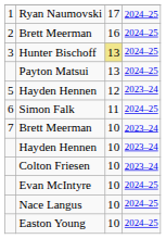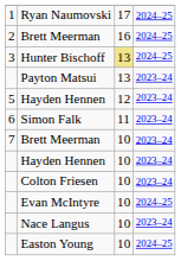 <table class="wikitable">
 <tr>
 </tr>
 <tr>
 <td>1</td>
 <td>Ryan Naumovski</td>
 <td>17</td>
 <td style="font-size:80%;"><a href='#'>2024–25</a></td>
 </tr>
 <tr>
 <td>2</td>
 <td>Brett Meerman</td>
 <td>16</td>
 <td style="font-size:80%;"><a href='#'>2024–25</a></td>
 </tr>
 <tr>
 <td>3</td>
 <td>Hunter Bischoff</td>
 <td style="background: khaki;">13</td>
 <td style="font-size:80%;"><a href='#'>2024–25</a></td>
 </tr>
 <tr>
 <td></td>
 <td>Payton Matsui</td>
 <td>13</td>
-<td style="font-size:80%;"><a href='#'>2024–25</a></td>
+<td style="font-size:80%;"><a href='#'>2023–24</a></td>
 </tr>
 <tr>
 <td>5</td>
 <td>Hayden Hennen</td>
 <td>12</td>
 <td style="font-size:80%;"><a href='#'>2023–24</a></td>
 </tr>
 <tr>
 <td>6</td>
 <td>Simon Falk</td>
 <td>11</td>
-<td style="font-size:80%;"><a href='#'>2024–25</a></td>
+<td style="font-size:80%;"><a href='#'>2023–24</a></td>
 </tr>
 <tr>
 <td>7</td>
 <td>Brett Meerman</td>
 <td>10</td>
 <td style="font-size:80%;"><a href='#'>2023–24</a></td>
 </tr>
 <tr>
 <td></td>
 <td>Hayden Hennen</td>
 <td>10</td>
 <td style="font-size:80%;"><a href='#'>2023–24</a></td>
 </tr>
 <tr>
 <td></td>
 <td>Colton Friesen</td>
 <td>10</td>
 <td style="font-size:80%;"><a href='#'>2023–24</a></td>
 </tr>
 <tr>
 <td></td>
 <td>Evan McIntyre</td>
 <td>10</td>
 <td style="font-size:80%;"><a href='#'>2024–25</a></td>
 </tr>
 <tr>
 <td></td>
 <td>Nace Langus</td>
 <td>10</td>
-<td style="font-size:80%;"><a href='#'>2024–25</a></td>
+<td style="font-size:80%;"><a href='#'>2023–24</a></td>
 </tr>
 <tr>
 <td></td>
 <td>Easton Young</td>
 <td>10</td>
 <td style="font-size:80%;"><a href='#'>2024–25</a></td>
 </tr>
 </table>
